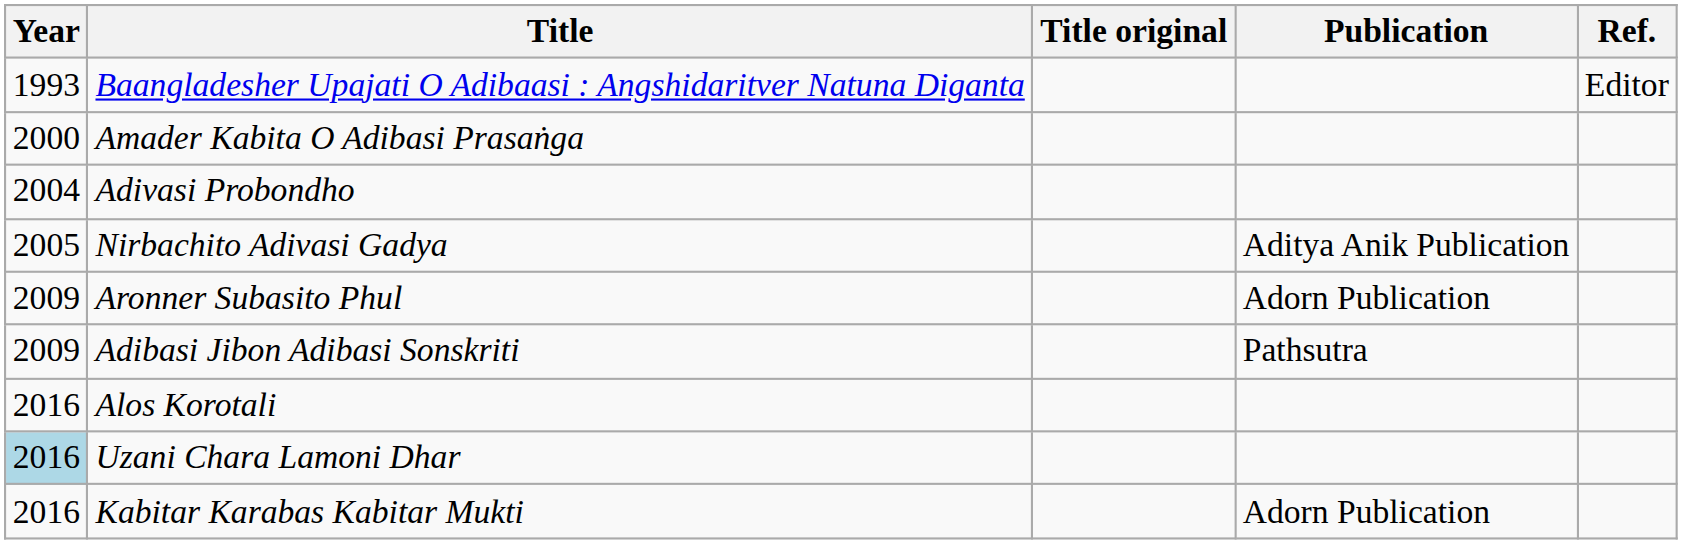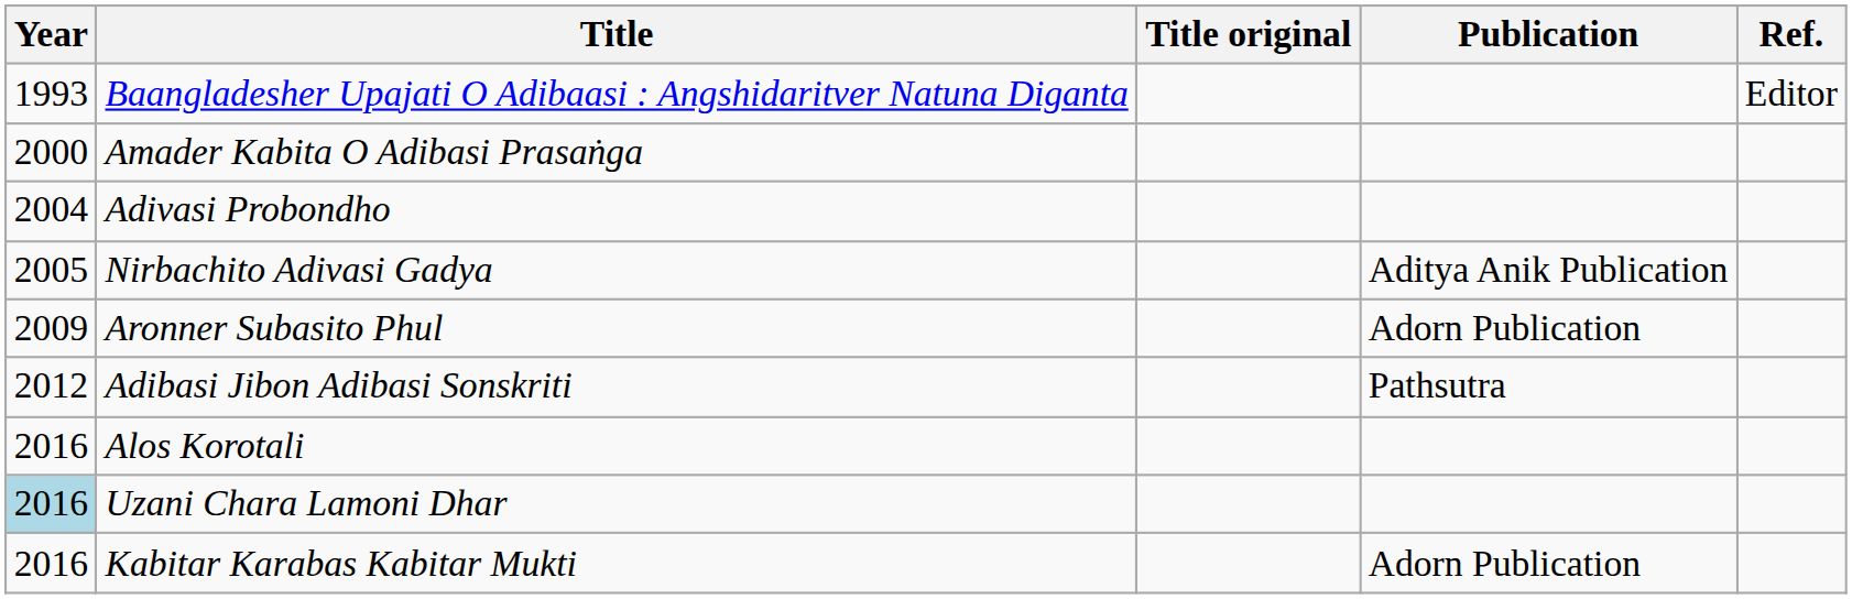 <table class="wikitable sortable">
 <tr>
 <th>Year</th>
 <th>Title</th>
 <th>Title original</th>
 <th>Publication</th>
 <th>Ref.</th>
 </tr>
 <tr>
 <td>1993</td>
 <td><em><a href='#'>Baangladesher Upajati O Adibaasi : Angshidaritver Natuna Diganta</a></em></td>
 <td></td>
 <td></td>
 <td>Editor</td>
 </tr>
 <tr>
 <td>2000</td>
 <td><em>Amader Kabita O Adibasi Prasaṅga</em></td>
 <td></td>
 <td></td>
 <td></td>
 </tr>
 <tr>
 <td>2004</td>
 <td><em>Adivasi Probondho</em></td>
 <td></td>
 <td></td>
 <td></td>
 </tr>
 <tr>
 <td>2005</td>
 <td><em>Nirbachito Adivasi Gadya</em></td>
 <td></td>
 <td>Aditya Anik Publication</td>
 <td></td>
 </tr>
 <tr>
 <td>2009</td>
 <td><em>Aronner Subasito Phul</em></td>
 <td></td>
 <td>Adorn Publication</td>
 <td></td>
 </tr>
 <tr>
-<td>2009</td>
+<td>2012</td>
 <td><em>Adibasi Jibon Adibasi Sonskriti</em></td>
 <td></td>
 <td>Pathsutra</td>
 <td></td>
 </tr>
 <tr>
 <td>2016</td>
 <td><em>Alos Korotali</em></td>
 <td></td>
 <td></td>
 <td></td>
 </tr>
 <tr>
 <td style="background: lightblue;">2016</td>
 <td><em>Uzani Chara Lamoni Dhar</em></td>
 <td></td>
 <td></td>
 <td></td>
 </tr>
 <tr>
 <td>2016</td>
 <td><em>Kabitar Karabas Kabitar Mukti</em></td>
 <td></td>
 <td>Adorn Publication</td>
 <td></td>
 </tr>
 </table>
